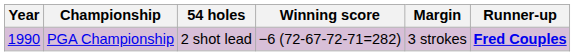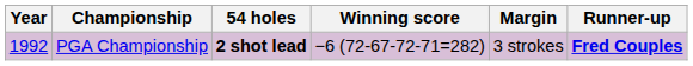 <table class="wikitable">
 <tr>
 <th>Year</th>
 <th>Championship</th>
 <th>54 holes</th>
 <th>Winning score</th>
 <th>Margin</th>
 <th>Runner-up</th>
 </tr>
 <tr style="background:#D8BFD8;">
-<td><a href='#'>1990</a></td>
+<td><a href='#'>1992</a></td>
 <td><a href='#'>PGA Championship</a></td>
-<td>2 shot lead</td>
+<td><strong>2 shot lead</strong></td>
 <td>−6 (72-67-72-71=282)</td>
 <td>3 strokes</td>
 <td><strong> <a href='#'>Fred Couples</a></strong></td>
 </tr>
 </table>
